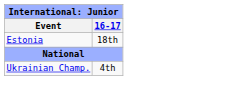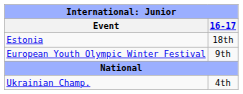 <table class="wikitable" style="text-align:center">
 <tr>
 <th style="background-color: #9bafff; " colspan=2 align=center>International: Junior</th>
 </tr>
 <tr>
 <th>Event</th>
 <th><a href='#'>16-17</a></th>
 </tr>
 <tr>
 <td align=left> <a href='#'>Estonia</a></td>
 <td>18th</td>
 </tr>
 <tr>
+<td align=left><a href='#'>European Youth Olympic Winter Festival</a></td>
+<td>9th</td>
+</tr>
+<tr>
 <th style="background-color: #9bafff; " colspan=2 align=center>National</th>
 </tr>
 <tr>
 <td align=left><a href='#'>Ukrainian Champ.</a></td>
 <td>4th</td>
 </tr>
 </table>
